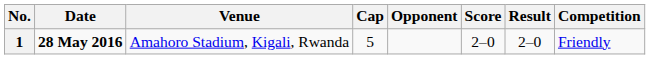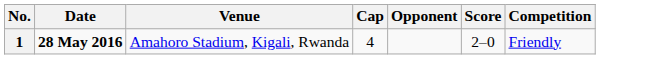 <table class="wikitable sortable">
 <tr>
 <th scope="col">No.</th>
 <th scope="col" data-sort-type="date">Date</th>
 <th scope="col">Venue</th>
 <th scope="col">Cap</th>
 <th scope="col">Opponent</th>
 <th scope="col">Score</th>
-<th scope="col">Result</th>
 <th scope="col">Competition</th>
 </tr>
 <tr>
 <th align="center">1</th>
 <td><strong>28 May 2016</strong></td>
 <td><a href='#'>Amahoro Stadium</a>, <a href='#'>Kigali</a>, Rwanda</td>
-<td align="center">5</td>
+<td align="center">4</td>
 <td></td>
-<td align="center">2–0</td>
 <td align="center">2–0</td>
 <td><a href='#'>Friendly</a></td>
 </tr>
 </table>
